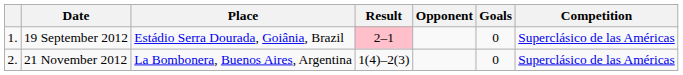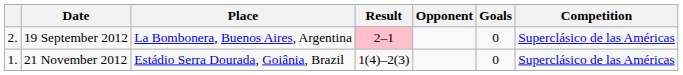 <table class="wikitable collapsible collapsed" style="font-size:90%">
 <tr>
 <th></th>
 <th>Date</th>
 <th>Place</th>
 <th>Result</th>
 <th>Opponent</th>
 <th>Goals</th>
 <th>Competition</th>
 </tr>
 <tr>
-<td>1.</td>
+<td>2.</td>
 <td>19 September 2012</td>
-<td><a href='#'>Estádio Serra Dourada</a>, <a href='#'>Goiânia</a>, Brazil</td>
+<td><a href='#'>La Bombonera</a>, <a href='#'>Buenos Aires</a>, Argentina</td>
 <td align="center" style="background: pink;">2–1</td>
 <td></td>
 <td align="center">0</td>
 <td><a href='#'>Superclásico de las Américas</a></td>
 </tr>
 <tr>
-<td>2.</td>
+<td>1.</td>
 <td>21 November 2012</td>
-<td><a href='#'>La Bombonera</a>, <a href='#'>Buenos Aires</a>, Argentina</td>
+<td><a href='#'>Estádio Serra Dourada</a>, <a href='#'>Goiânia</a>, Brazil</td>
 <td align="center">1(4)–2(3)</td>
 <td></td>
 <td align="center">0</td>
 <td><a href='#'>Superclásico de las Américas</a></td>
 </tr>
 </table>
